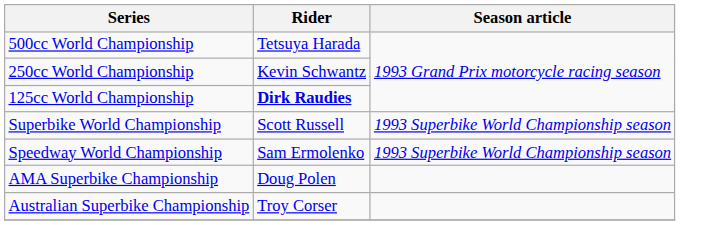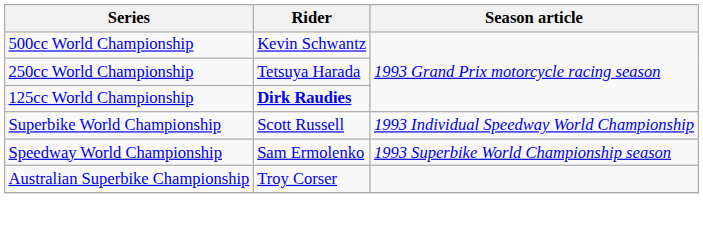 <table class="wikitable" style="font-size: 87%;">
 <tr>
 <th>Series</th>
 <th>Rider</th>
 <th>Season article</th>
 </tr>
 <tr>
 <td><a href='#'>500cc World Championship</a></td>
-<td> <a href='#'>Tetsuya Harada</a></td>
+<td> <a href='#'>Kevin Schwantz</a></td>
 <td rowspan=3><em><a href='#'>1993 Grand Prix motorcycle racing season</a></em></td>
 </tr>
 <tr>
 <td><a href='#'>250cc World Championship</a></td>
-<td> <a href='#'>Kevin Schwantz</a></td>
+<td> <a href='#'>Tetsuya Harada</a></td>
 </tr>
 <tr>
 <td><a href='#'>125cc World Championship</a></td>
 <td><strong> <a href='#'>Dirk Raudies</a></strong></td>
 </tr>
 <tr>
 <td><a href='#'>Superbike World Championship</a></td>
 <td> <a href='#'>Scott Russell</a></td>
-<td><em><a href='#'>1993 Superbike World Championship season</a></em></td>
+<td><em><a href='#'>1993 Individual Speedway World Championship</a></em></td>
 </tr>
 <tr>
 <td><a href='#'>Speedway World Championship</a></td>
 <td> <a href='#'>Sam Ermolenko</a></td>
 <td><em><a href='#'>1993 Superbike World Championship season</a></em></td>
-</tr>
-<tr>
-<td><a href='#'>AMA Superbike Championship</a></td>
-<td> <a href='#'>Doug Polen</a></td>
-<td></td>
 </tr>
 <tr>
 <td><a href='#'>Australian Superbike Championship</a></td>
 <td> <a href='#'>Troy Corser</a></td>
 <td></td>
 </tr>
 <tr>
 </tr>
 </table>
